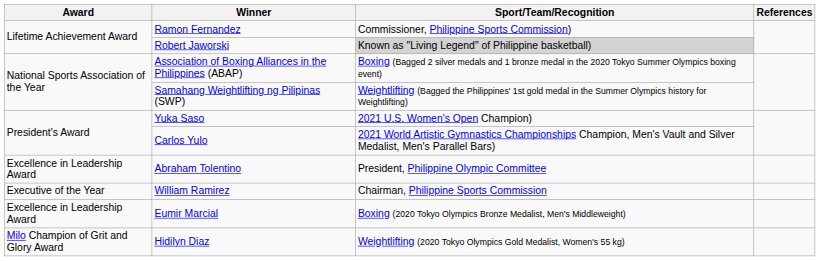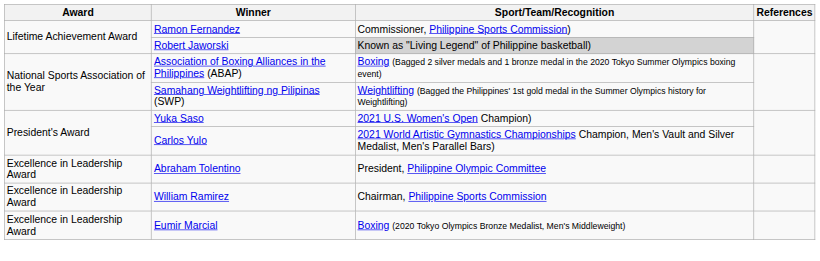 <table class="wikitable">
 <tr>
 <th>Award</th>
 <th>Winner</th>
 <th>Sport/Team/Recognition</th>
 <th>References</th>
 </tr>
 <tr>
 <td rowspan=2>Lifetime Achievement Award</td>
 <td><a href='#'>Ramon Fernandez</a></td>
 <td>Commissioner, <a href='#'>Philippine Sports Commission</a>)</small></td>
 <td rowspan=2></td>
 </tr>
 <tr>
 <td><a href='#'>Robert Jaworski</a></td>
 <td style="background: lightgrey;">Known as "Living Legend" of Philippine basketball)</small></td>
 </tr>
 <tr>
 <td rowspan=2>National Sports Association of the Year</td>
 <td><a href='#'>Association of Boxing Alliances in the Philippines</a> (ABAP)</td>
 <td><a href='#'>Boxing</a> <small>(Bagged 2 silver medals and 1 bronze medal in the 2020 Tokyo Summer Olympics boxing event)</small></td>
 <td rowspan=2></td>
 </tr>
 <tr>
 <td><a href='#'>Samahang Weightlifting ng Pilipinas</a> (SWP)</td>
 <td><a href='#'>Weightlifting</a> <small>(Bagged the Philippines' 1st gold medal in the Summer Olympics history for Weightlifting)</small></td>
 </tr>
 <tr>
 <td rowspan=2>President's Award</td>
 <td><a href='#'>Yuka Saso</a></td>
 <td><a href='#'>2021 U.S. Women's Open</a> Champion)</small></td>
 <td rowspan=2></td>
 </tr>
 <tr>
 <td><a href='#'>Carlos Yulo</a></td>
 <td><a href='#'>2021 World Artistic Gymnastics Championships</a> Champion, Men's Vault and Silver Medalist, Men's Parallel Bars)</small></td>
 </tr>
 <tr>
 <td>Excellence in Leadership Award</td>
 <td><a href='#'>Abraham Tolentino</a></td>
 <td>President, <a href='#'>Philippine Olympic Committee</a></td>
 <td></td>
 </tr>
 <tr>
-<td>Executive of the Year</td>
+<td>Excellence in Leadership Award</td>
 <td><a href='#'>William Ramirez</a></td>
 <td>Chairman, <a href='#'>Philippine Sports Commission</a></td>
 <td></td>
 </tr>
 <tr>
 <td>Excellence in Leadership Award</td>
 <td><a href='#'>Eumir Marcial</a></td>
 <td><a href='#'>Boxing</a> <small>(2020 Tokyo Olympics Bronze Medalist, Men's Middleweight)</small></td>
 <td></td>
 </tr>
-<tr>
-<td><a href='#'>Milo</a> Champion of Grit and Glory Award</td>
-<td><a href='#'>Hidilyn Diaz</a></td>
-<td><a href='#'>Weightlifting</a> <small>(2020 Tokyo Olympics Gold Medalist, Women's 55 kg)</small></td>
-<td></td>
-</tr>
 </table>
